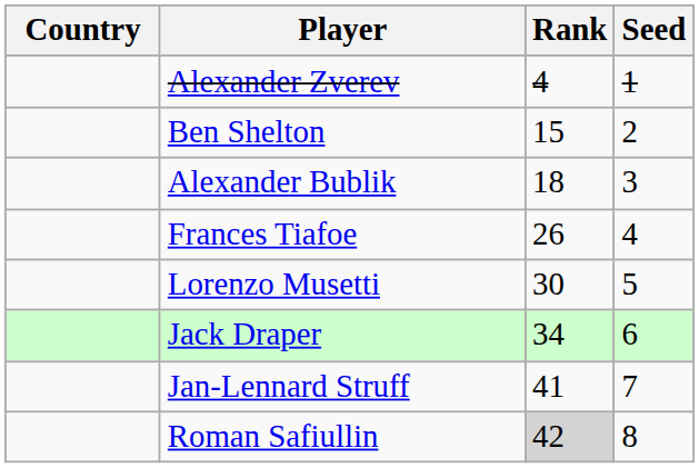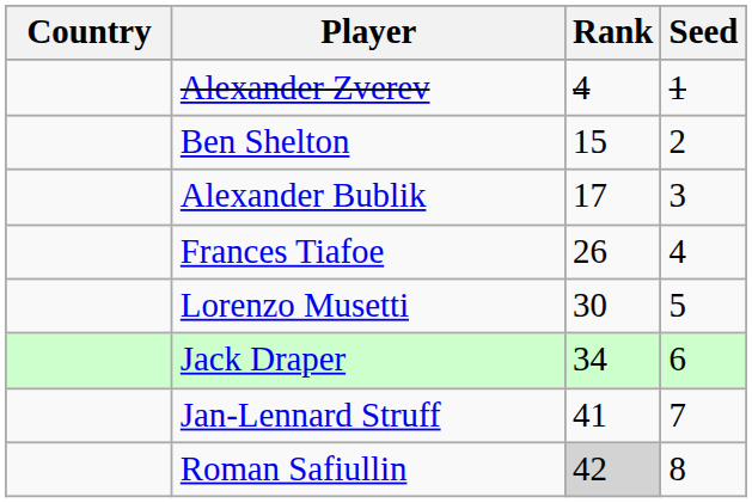 <table class=wikitable>
 <tr>
 <th width="70">Country</th>
 <th width="175">Player</th>
 <th>Rank</th>
 <th>Seed</th>
 </tr>
 <tr>
 <td><s></s></td>
 <td><s><a href='#'>Alexander Zverev</a></s></td>
 <td><s>4</s></td>
 <td><s>1</s></td>
 </tr>
 <tr>
 <td></td>
 <td><a href='#'>Ben Shelton</a></td>
 <td>15</td>
 <td>2</td>
 </tr>
 <tr>
 <td></td>
 <td><a href='#'>Alexander Bublik</a></td>
-<td>18</td>
+<td>17</td>
 <td>3</td>
 </tr>
 <tr>
 <td></td>
 <td><a href='#'>Frances Tiafoe</a></td>
 <td>26</td>
 <td>4</td>
 </tr>
 <tr>
 <td></td>
 <td><a href='#'>Lorenzo Musetti</a></td>
 <td>30</td>
 <td>5</td>
 </tr>
 <tr bgcolor=#cfc>
 <td></td>
 <td><a href='#'>Jack Draper</a></td>
 <td>34</td>
 <td>6</td>
 </tr>
 <tr>
 <td></td>
 <td><a href='#'>Jan-Lennard Struff</a></td>
 <td>41</td>
 <td>7</td>
 </tr>
 <tr>
 <td></td>
 <td><a href='#'>Roman Safiullin</a></td>
 <td style="background: lightgrey;">42</td>
 <td>8</td>
 </tr>
 </table>
